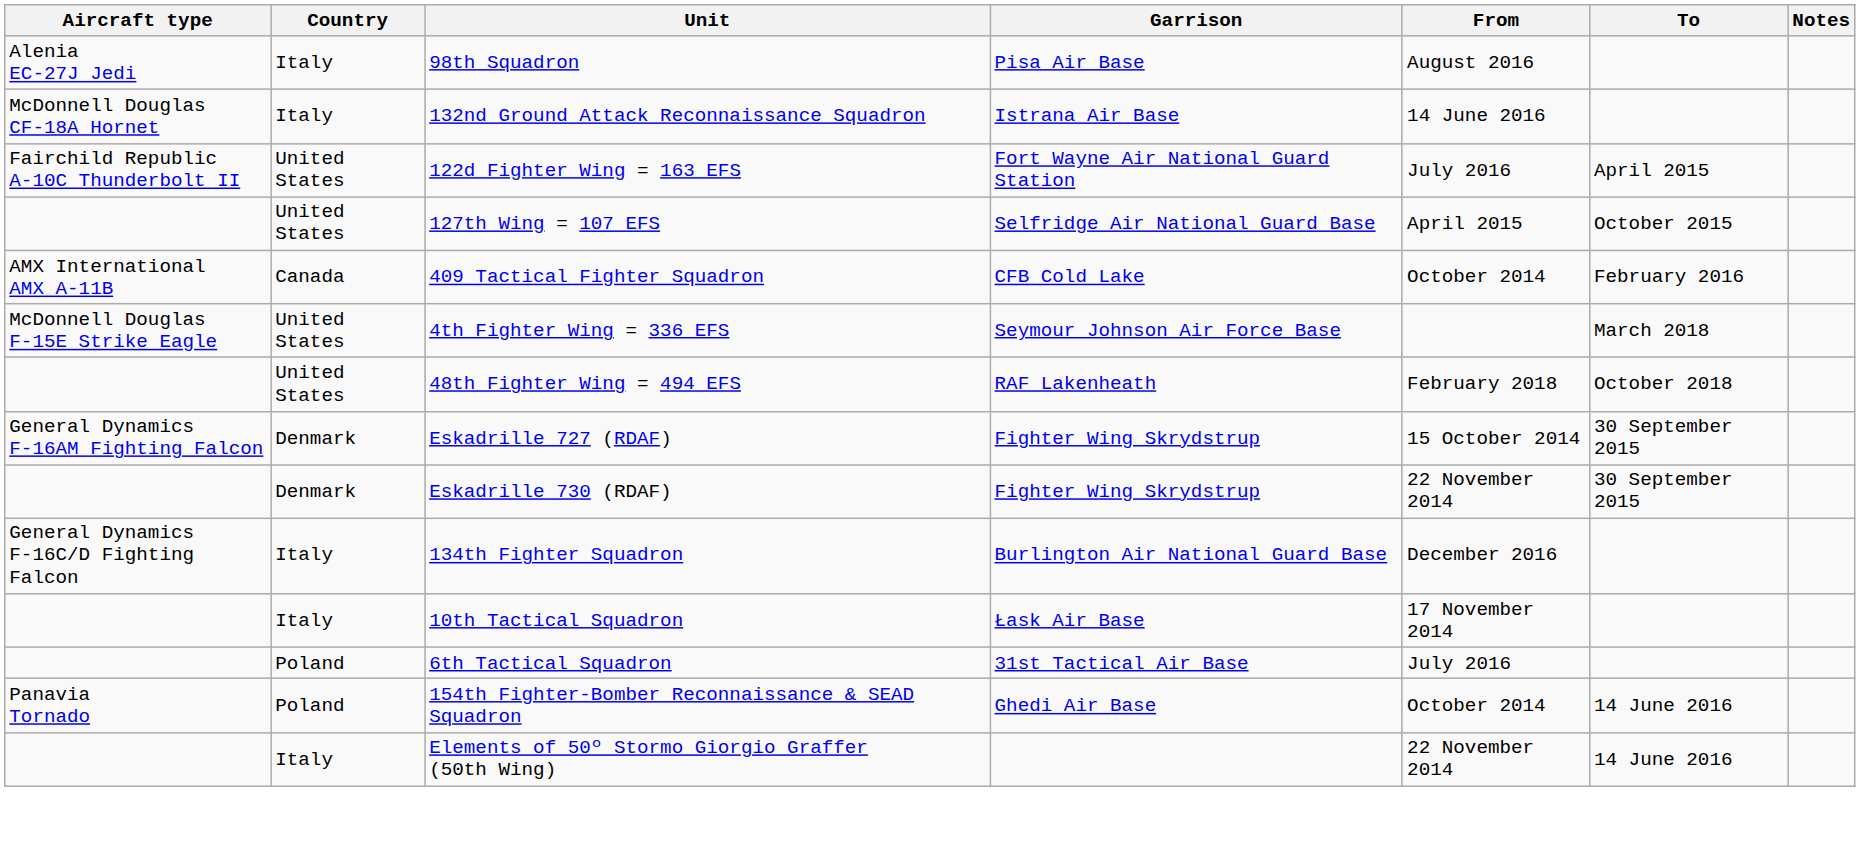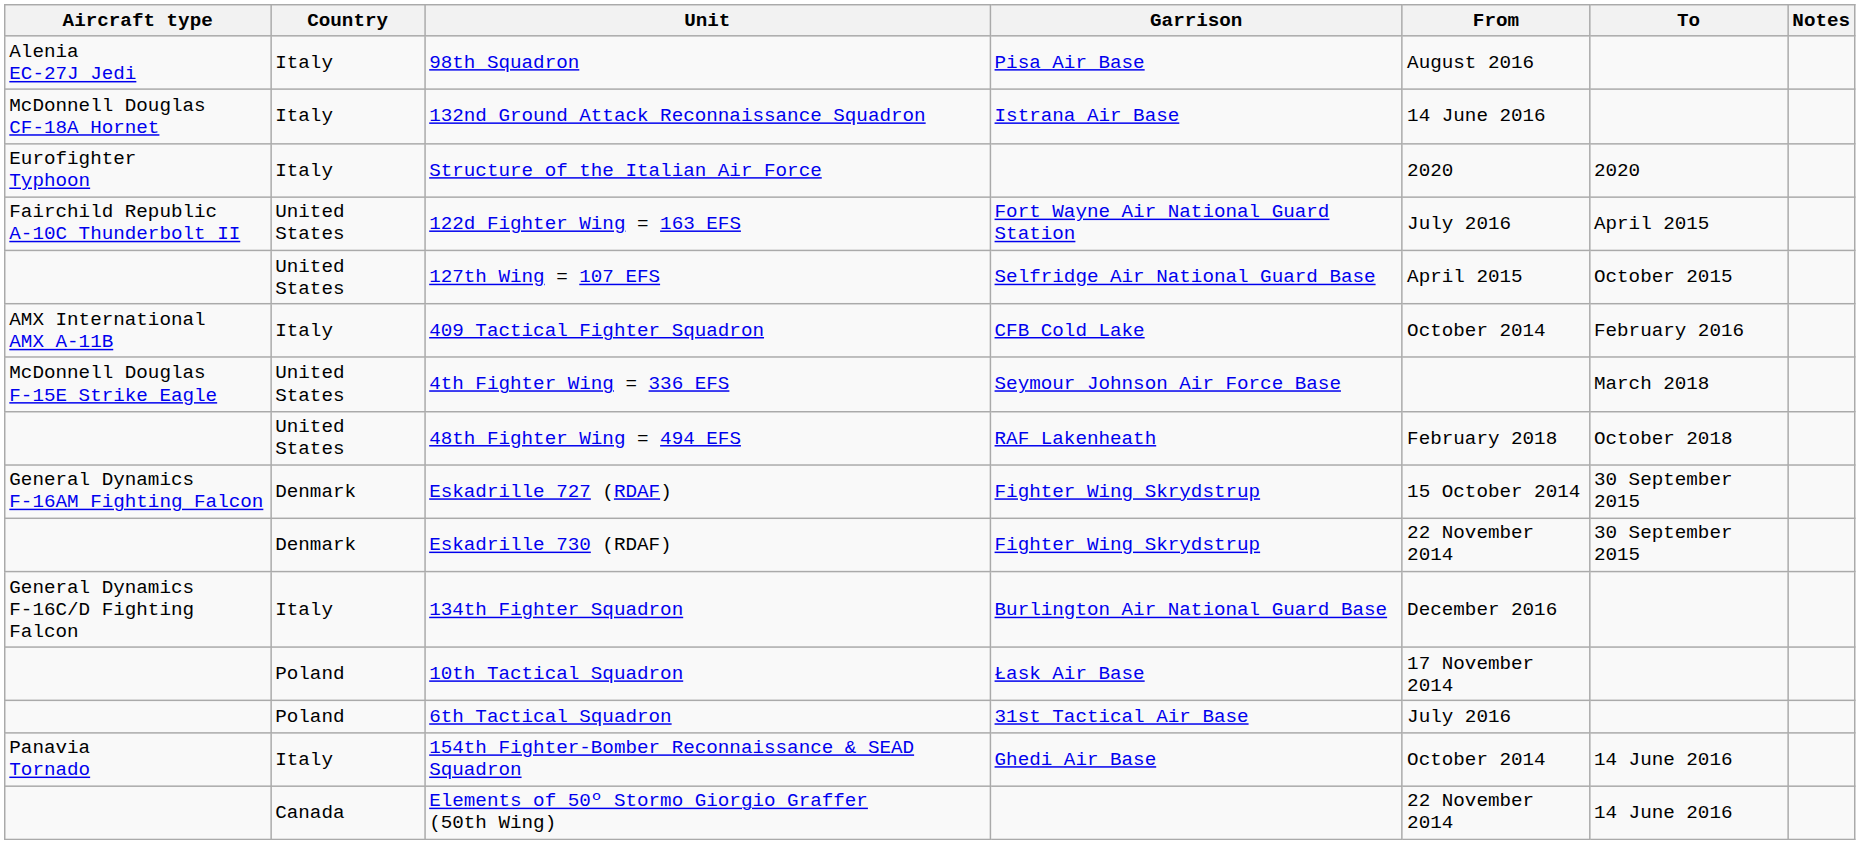 <table class="wikitable">
 <tr>
 <th>Aircraft type</th>
 <th>Country</th>
 <th>Unit</th>
 <th>Garrison</th>
 <th>From</th>
 <th>To</th>
 <th>Notes</th>
 </tr>
 <tr>
 <td>Alenia<br><a href='#'>EC-27J Jedi</a></td>
 <td>Italy</td>
 <td><a href='#'>98th Squadron</a></td>
 <td><a href='#'>Pisa Air Base</a></td>
 <td>August 2016</td>
 <td></td>
 <td></td>
 </tr>
 <tr>
 <td>McDonnell Douglas<br><a href='#'>CF-18A Hornet</a></td>
 <td>Italy</td>
 <td><a href='#'>132nd Ground Attack Reconnaissance Squadron</a></td>
 <td><a href='#'>Istrana Air Base</a></td>
 <td>14 June 2016</td>
 <td></td>
 <td></td>
 </tr>
 <tr>
+<td>Eurofighter<br><a href='#'>Typhoon</a></td>
+<td>Italy</td>
+<td><a href='#'>Structure of the Italian Air Force</a></td>
+<td></td>
+<td>2020</td>
+<td>2020</td>
+<td></td>
+</tr>
+<tr>
 <td>Fairchild Republic<br><a href='#'>A-10C Thunderbolt II</a></td>
 <td>United States</td>
 <td><a href='#'>122d Fighter Wing</a> = <a href='#'>163 EFS</a></td>
 <td><a href='#'>Fort Wayne Air National Guard Station</a></td>
 <td>July 2016</td>
 <td>April 2015</td>
 <td></td>
 </tr>
 <tr>
 <td></td>
 <td>United States</td>
 <td><a href='#'>127th Wing</a> = <a href='#'>107 EFS</a></td>
 <td><a href='#'>Selfridge Air National Guard Base</a></td>
 <td>April 2015</td>
 <td>October 2015</td>
 <td></td>
 </tr>
 <tr>
 <td>AMX International<br><a href='#'>AMX A-11B</a></td>
-<td>Canada</td>
+<td>Italy</td>
 <td><a href='#'>409 Tactical Fighter Squadron</a></td>
 <td><a href='#'>CFB Cold Lake</a></td>
 <td>October 2014</td>
 <td>February 2016</td>
 <td></td>
 </tr>
 <tr>
 <td>McDonnell Douglas<br><a href='#'>F-15E Strike Eagle</a></td>
 <td>United States</td>
 <td><a href='#'>4th Fighter Wing</a> = <a href='#'>336 EFS</a></td>
 <td><a href='#'>Seymour Johnson Air Force Base</a></td>
 <td></td>
 <td>March 2018</td>
 <td></td>
 </tr>
 <tr>
 <td></td>
 <td>United States</td>
 <td><a href='#'>48th Fighter Wing</a> = <a href='#'>494 EFS</a></td>
 <td><a href='#'>RAF Lakenheath</a></td>
 <td>February 2018</td>
 <td>October 2018</td>
 <td></td>
 </tr>
 <tr>
 <td>General Dynamics<br><a href='#'>F-16AM Fighting Falcon</a></td>
 <td>Denmark</td>
 <td><a href='#'>Eskadrille 727</a> (<a href='#'>RDAF</a>)</td>
 <td><a href='#'>Fighter Wing Skrydstrup</a></td>
 <td>15 October 2014</td>
 <td>30 September 2015</td>
 <td></td>
 </tr>
 <tr>
 <td></td>
 <td>Denmark</td>
 <td><a href='#'>Eskadrille 730</a> (RDAF)</td>
 <td><a href='#'>Fighter Wing Skrydstrup</a></td>
 <td>22 November 2014</td>
 <td>30 September 2015</td>
 <td></td>
 </tr>
 <tr>
 <td>General Dynamics<br>F-16C/D Fighting Falcon</td>
 <td>Italy</td>
 <td><a href='#'>134th Fighter Squadron</a></td>
 <td><a href='#'>Burlington Air National Guard Base</a></td>
 <td>December 2016</td>
 <td></td>
 <td></td>
 </tr>
 <tr>
 <td></td>
-<td>Italy</td>
+<td>Poland</td>
 <td><a href='#'>10th Tactical Squadron</a></td>
 <td><a href='#'>Łask Air Base</a></td>
 <td>17 November 2014</td>
 <td></td>
 <td></td>
 </tr>
 <tr>
 <td></td>
 <td>Poland</td>
 <td><a href='#'>6th Tactical Squadron</a></td>
 <td><a href='#'>31st Tactical Air Base</a></td>
 <td>July 2016</td>
 <td></td>
 <td></td>
 </tr>
 <tr>
 <td>Panavia<br><a href='#'>Tornado</a></td>
-<td>Poland</td>
+<td>Italy</td>
 <td><a href='#'>154th Fighter-Bomber Reconnaissance & SEAD Squadron</a></td>
 <td><a href='#'>Ghedi Air Base</a></td>
 <td>October 2014</td>
 <td>14 June 2016</td>
 <td></td>
 </tr>
 <tr>
 <td></td>
-<td>Italy</td>
+<td>Canada</td>
 <td><a href='#'>Elements of 50º Stormo Giorgio Graffer</a><br>(50th Wing)</td>
 <td></td>
 <td>22 November 2014</td>
 <td>14 June 2016</td>
 <td></td>
 </tr>
 </table>
